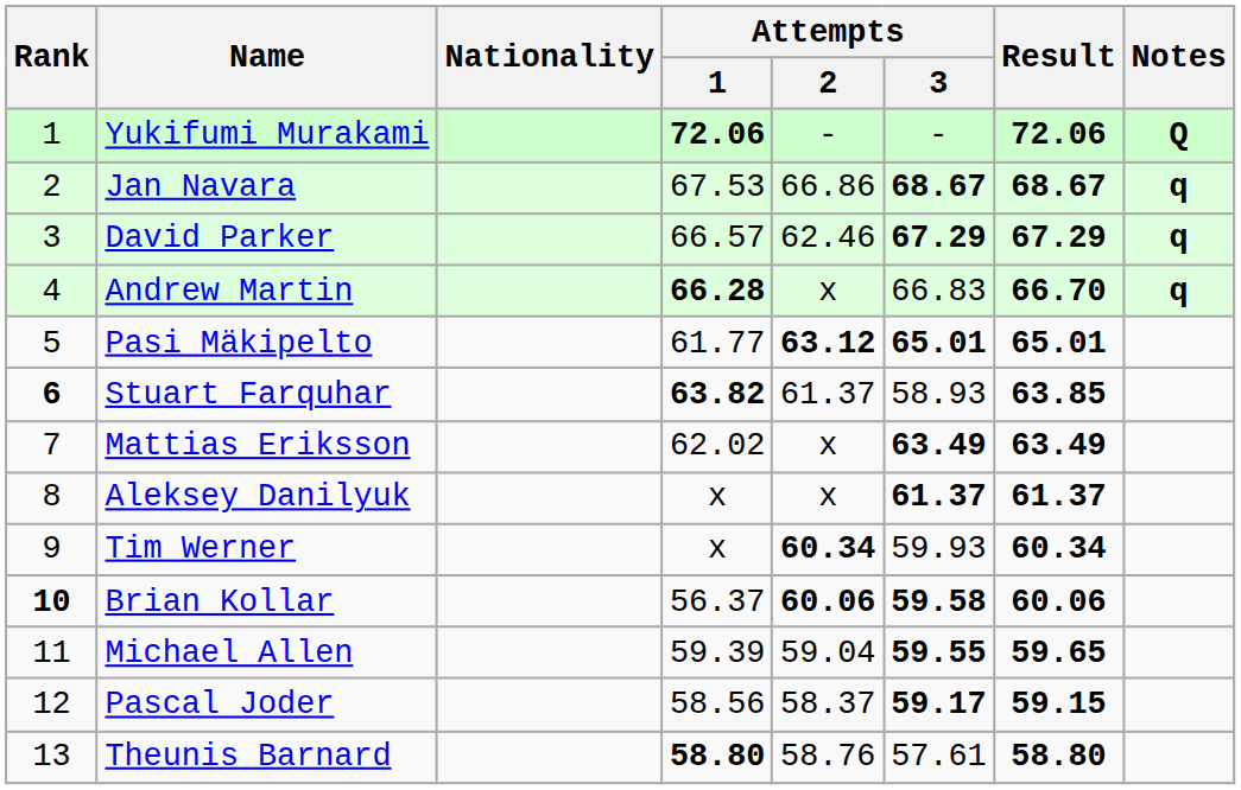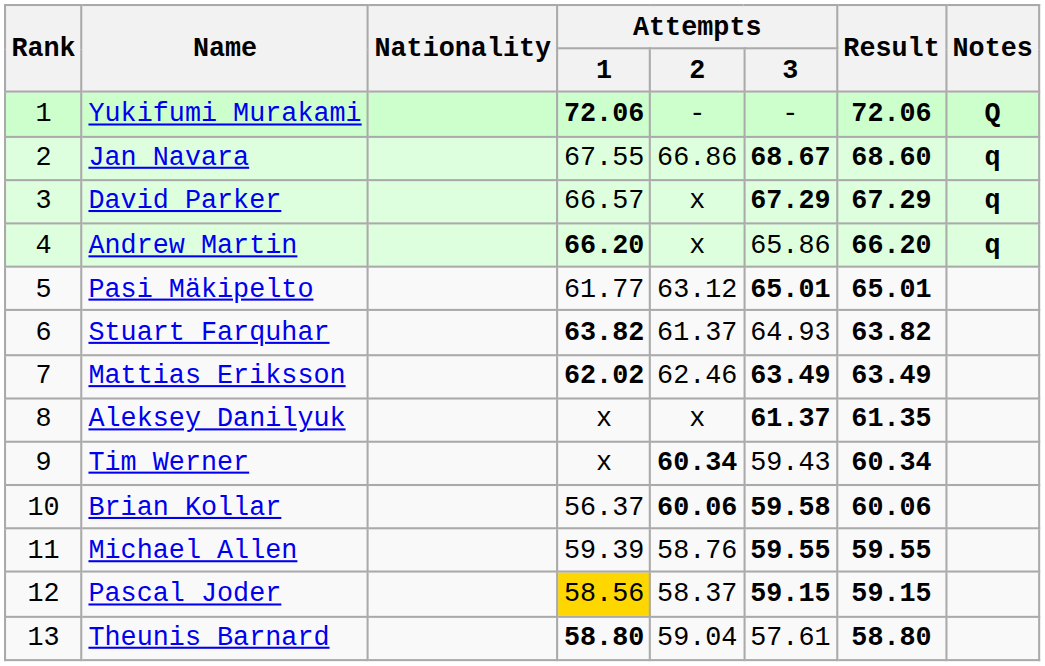 <table class="wikitable sortable" style="text-align:center">
 <tr>
 <th rowspan=2>Rank</th>
 <th rowspan=2>Name</th>
 <th rowspan=2>Nationality</th>
 <th colspan=3>Attempts</th>
 <th rowspan=2>Result</th>
 <th rowspan=2>Notes</th>
 </tr>
 <tr>
 <th>1</th>
 <th>2</th>
 <th>3</th>
 </tr>
 <tr bgcolor=ccffcc>
 <td>1</td>
 <td align=left><a href='#'>Yukifumi Murakami</a></td>
 <td align=left></td>
 <td><strong>72.06</strong></td>
 <td>-</td>
 <td>-</td>
 <td><strong>72.06</strong></td>
 <td><strong>Q</strong></td>
 </tr>
 <tr bgcolor=ddffdd>
 <td>2</td>
 <td align=left><a href='#'>Jan Navara</a></td>
 <td align=left></td>
-<td>67.53</td>
+<td>67.55</td>
 <td>66.86</td>
 <td><strong>68.67</strong></td>
-<td><strong>68.67</strong></td>
+<td><strong>68.60</strong></td>
 <td><strong>q</strong></td>
 </tr>
 <tr bgcolor=ddffdd>
 <td>3</td>
 <td align=left><a href='#'>David Parker</a></td>
 <td align=left></td>
 <td>66.57</td>
-<td>62.46</td>
+<td>x</td>
 <td><strong>67.29</strong></td>
 <td><strong>67.29</strong></td>
 <td><strong>q</strong></td>
 </tr>
 <tr bgcolor=ddffdd>
 <td>4</td>
 <td align=left><a href='#'>Andrew Martin</a></td>
 <td align=left></td>
-<td><strong>66.28</strong></td>
+<td><strong>66.20</strong></td>
 <td>x</td>
-<td>66.83</td>
-<td><strong>66.70</strong></td>
+<td>65.86</td>
+<td><strong>66.20</strong></td>
 <td><strong>q</strong></td>
 </tr>
 <tr>
 <td>5</td>
 <td align=left><a href='#'>Pasi Mäkipelto</a></td>
 <td align=left></td>
 <td>61.77</td>
-<td><strong>63.12</strong></td>
+<td>63.12</td>
 <td><strong>65.01</strong></td>
 <td><strong>65.01</strong></td>
 <td></td>
 </tr>
 <tr>
-<td><strong>6</strong></td>
+<td>6</td>
 <td align=left><a href='#'>Stuart Farquhar</a></td>
 <td align=left></td>
 <td><strong>63.82</strong></td>
 <td>61.37</td>
-<td>58.93</td>
-<td><strong>63.85</strong></td>
+<td>64.93</td>
+<td><strong>63.82</strong></td>
 <td></td>
 </tr>
 <tr>
 <td>7</td>
 <td align=left><a href='#'>Mattias Eriksson</a></td>
 <td align=left></td>
-<td>62.02</td>
-<td>x</td>
+<td><strong>62.02</strong></td>
+<td>62.46</td>
 <td><strong>63.49</strong></td>
 <td><strong>63.49</strong></td>
 <td></td>
 </tr>
 <tr>
 <td>8</td>
 <td align=left><a href='#'>Aleksey Danilyuk</a></td>
 <td align=left></td>
 <td>x</td>
 <td>x</td>
 <td><strong>61.37</strong></td>
-<td><strong>61.37</strong></td>
+<td><strong>61.35</strong></td>
 <td></td>
 </tr>
 <tr>
 <td>9</td>
 <td align=left><a href='#'>Tim Werner</a></td>
 <td align=left></td>
 <td>x</td>
 <td><strong>60.34</strong></td>
-<td>59.93</td>
+<td>59.43</td>
 <td><strong>60.34</strong></td>
 <td></td>
 </tr>
 <tr>
-<td><strong>10</strong></td>
+<td>10</td>
 <td align=left><a href='#'>Brian Kollar</a></td>
 <td align=left></td>
 <td>56.37</td>
 <td><strong>60.06</strong></td>
 <td><strong>59.58</strong></td>
 <td><strong>60.06</strong></td>
 <td></td>
 </tr>
 <tr>
 <td>11</td>
 <td align=left><a href='#'>Michael Allen</a></td>
 <td align=left></td>
 <td>59.39</td>
-<td>59.04</td>
+<td>58.76</td>
 <td><strong>59.55</strong></td>
-<td><strong>59.65</strong></td>
+<td><strong>59.55</strong></td>
 <td></td>
 </tr>
 <tr>
 <td>12</td>
 <td align=left><a href='#'>Pascal Joder</a></td>
 <td align=left></td>
-<td>58.56</td>
+<td style="background: gold;">58.56</td>
 <td>58.37</td>
-<td><strong>59.17</strong></td>
+<td><strong>59.15</strong></td>
 <td><strong>59.15</strong></td>
 <td></td>
 </tr>
 <tr>
 <td>13</td>
 <td align=left><a href='#'>Theunis Barnard</a></td>
 <td align=left></td>
 <td><strong>58.80</strong></td>
-<td>58.76</td>
+<td>59.04</td>
 <td>57.61</td>
 <td><strong>58.80</strong></td>
 <td></td>
 </tr>
 </table>
